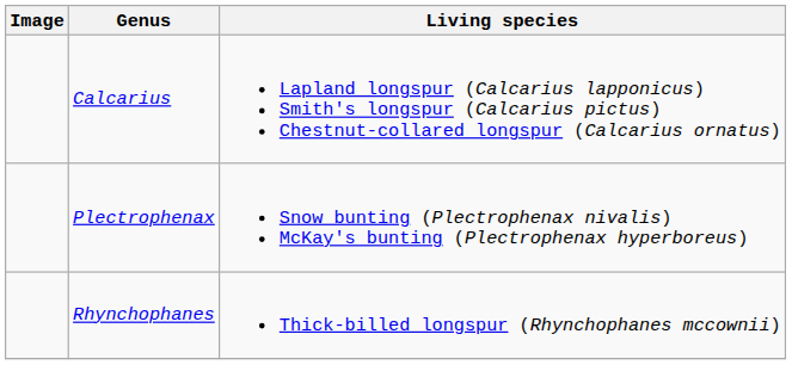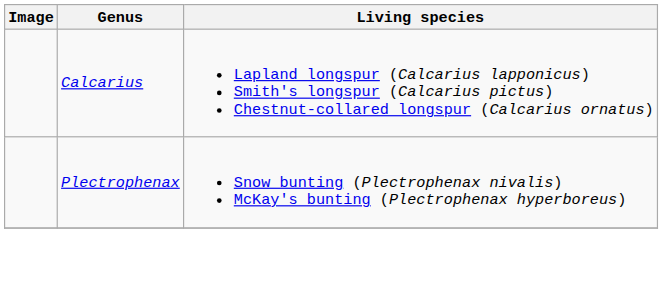 <table class="wikitable">
 <tr>
 <th>Image</th>
 <th>Genus</th>
 <th>Living species</th>
 </tr>
 <tr>
 <td></td>
 <td><em><a href='#'>Calcarius</a></em> </td>
 <td><br><ul><li><a href='#'>Lapland longspur</a> (<em>Calcarius lapponicus</em>)</li><li><a href='#'>Smith's longspur</a> (<em>Calcarius pictus</em>)</li><li><a href='#'>Chestnut-collared longspur</a> (<em>Calcarius ornatus</em>)</li></ul></td>
 </tr>
 <tr>
 <td></td>
 <td><em><a href='#'>Plectrophenax</a></em> </td>
 <td><br><ul><li><a href='#'>Snow bunting</a> (<em>Plectrophenax nivalis</em>)</li><li><a href='#'>McKay's bunting</a> (<em>Plectrophenax hyperboreus</em>)</li></ul></td>
 </tr>
 <tr>
-<td></td>
-<td><em><a href='#'>Rhynchophanes</a></em> </td>
-<td><br><ul><li><a href='#'>Thick-billed longspur</a> (<em>Rhynchophanes mccownii</em>)</li></ul></td>
-</tr>
-<tr>
 </tr>
 </table>
